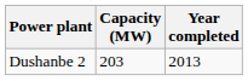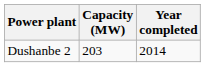 <table class="wikitable sortable">
 <tr>
 <th>Power plant</th>
 <th>Capacity<br>(MW)</th>
 <th>Year<br>completed</th>
 </tr>
 <tr>
 <td>Dushanbe 2</td>
 <td>203</td>
-<td>2013</td>
+<td>2014</td>
 </tr>
 </table>
